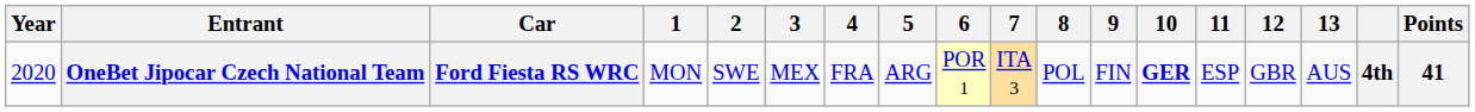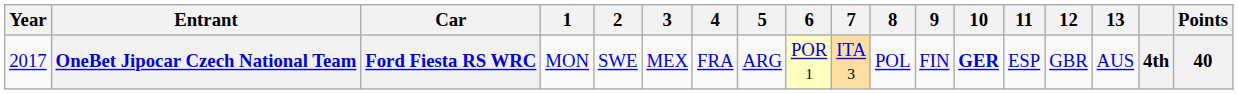 <table class="wikitable" border="1" style="text-align:center; font-size:85%;">
 <tr>
 <th>Year</th>
 <th>Entrant</th>
 <th>Car</th>
 <th>1</th>
 <th>2</th>
 <th>3</th>
 <th>4</th>
 <th>5</th>
 <th>6</th>
 <th>7</th>
 <th>8</th>
 <th>9</th>
 <th>10</th>
 <th>11</th>
 <th>12</th>
 <th>13</th>
 <th></th>
 <th>Points</th>
 </tr>
 <tr>
-<td><a href='#'>2020</a></td>
+<td><a href='#'>2017</a></td>
 <th nowrap><a href='#'>OneBet Jipocar Czech National Team</a></th>
 <th nowrap><a href='#'>Ford Fiesta RS WRC</a></th>
 <td><a href='#'>MON</a></td>
 <td><a href='#'>SWE</a></td>
 <td><a href='#'>MEX</a></td>
 <td><a href='#'>FRA</a></td>
 <td><a href='#'>ARG</a></td>
 <td style="background:#FFFFBF;"><a href='#'>POR</a><br><small>1</small></td>
 <td style="background:#FFDF9F;"><a href='#'>ITA</a><br><small>3</small></td>
 <td><a href='#'>POL</a></td>
 <td><a href='#'>FIN</a></td>
 <td><strong><a href='#'>GER</a></strong></td>
 <td><a href='#'>ESP</a></td>
 <td><a href='#'>GBR</a></td>
 <td><a href='#'>AUS</a></td>
 <th>4th</th>
-<th>41</th>
+<th>40</th>
 </tr>
 </table>
